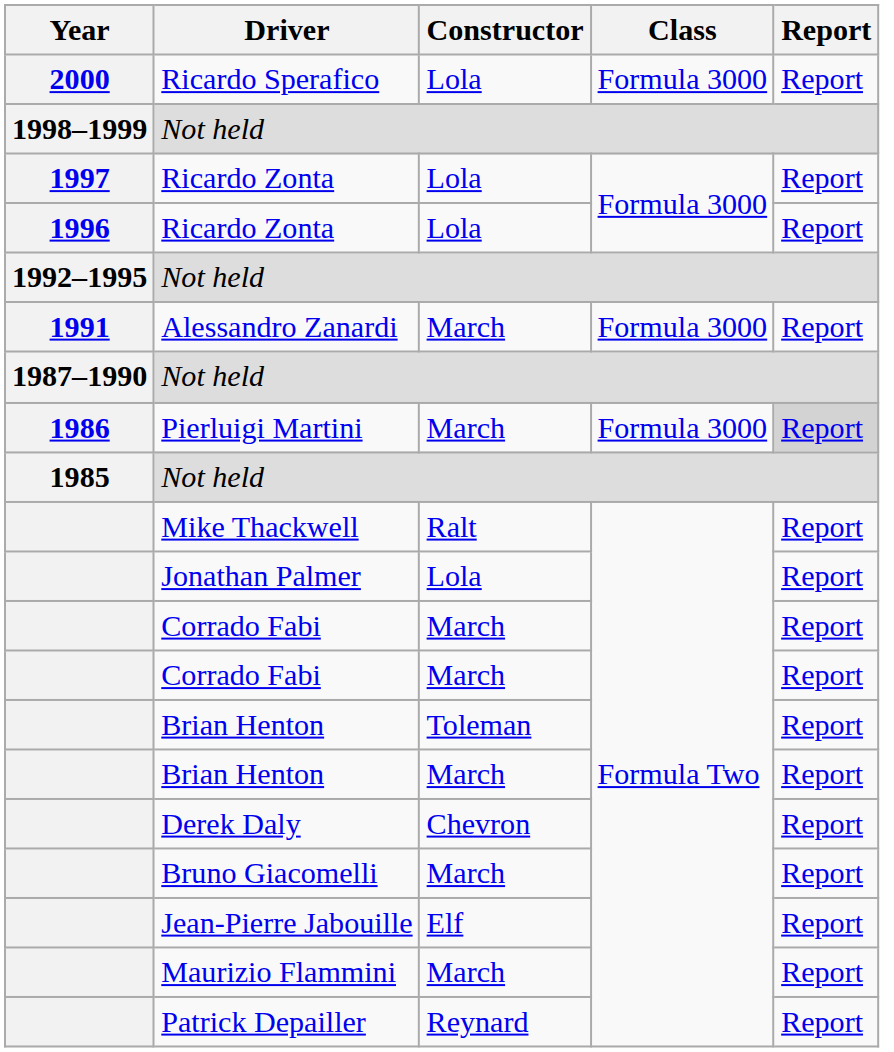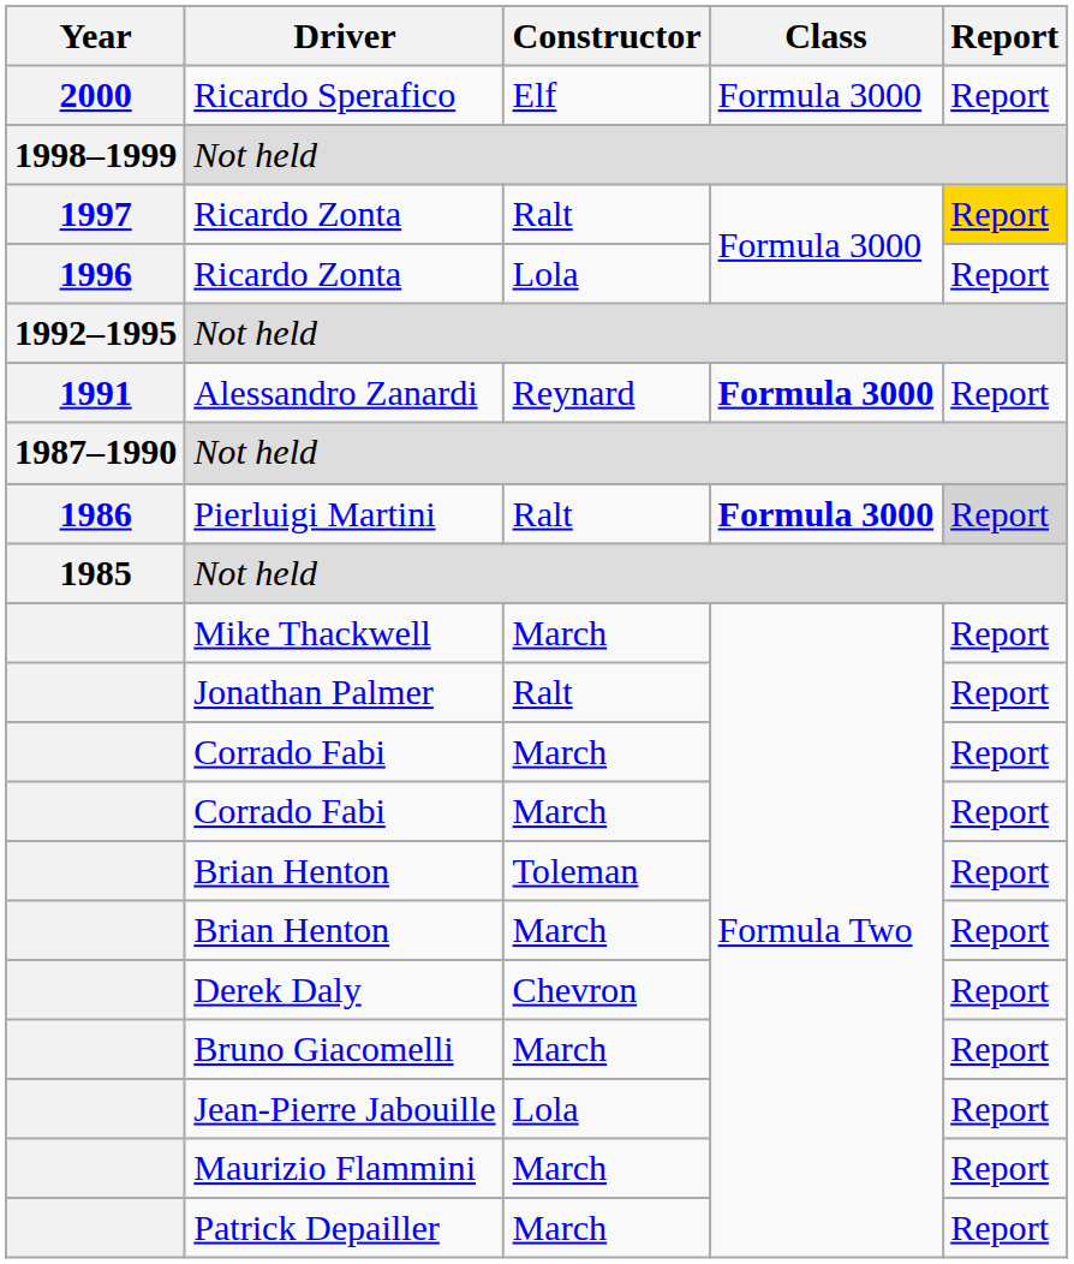 <table class="wikitable" style="font-size: 95%">
 <tr>
 <th>Year</th>
 <th>Driver</th>
 <th>Constructor</th>
 <th>Class</th>
 <th>Report</th>
 </tr>
 <tr>
 <th><a href='#'>2000</a></th>
 <td> <a href='#'>Ricardo Sperafico</a></td>
-<td><a href='#'>Lola</a></td>
+<td><a href='#'>Elf</a></td>
 <td><a href='#'>Formula 3000</a></td>
 <td><a href='#'>Report</a></td>
 </tr>
 <tr style="background:#ddd;">
 <th>1998–1999</th>
 <td colspan=5><em>Not held</em></td>
 </tr>
 <tr>
 <th><a href='#'>1997</a></th>
 <td> <a href='#'>Ricardo Zonta</a></td>
-<td><a href='#'>Lola</a></td>
+<td><a href='#'>Ralt</a></td>
 <td rowspan=2><a href='#'>Formula 3000</a></td>
-<td><a href='#'>Report</a></td>
+<td style="background: gold;"><a href='#'>Report</a></td>
 </tr>
 <tr>
 <th><a href='#'>1996</a></th>
 <td> <a href='#'>Ricardo Zonta</a></td>
 <td><a href='#'>Lola</a></td>
 <td><a href='#'>Report</a></td>
 </tr>
 <tr style="background:#ddd;">
 <th>1992–1995</th>
 <td colspan=5><em>Not held</em></td>
 </tr>
 <tr>
 <th><a href='#'>1991</a></th>
 <td> <a href='#'>Alessandro Zanardi</a></td>
-<td><a href='#'>March</a></td>
-<td><a href='#'>Formula 3000</a></td>
+<td><a href='#'>Reynard</a></td>
+<td><strong><a href='#'>Formula 3000</a></strong></td>
 <td><a href='#'>Report</a></td>
 </tr>
 <tr style="background:#ddd;">
 <th>1987–1990</th>
 <td colspan=5><em>Not held</em></td>
 </tr>
 <tr>
 <th><a href='#'>1986</a></th>
 <td> <a href='#'>Pierluigi Martini</a></td>
-<td><a href='#'>March</a></td>
-<td><a href='#'>Formula 3000</a></td>
+<td><a href='#'>Ralt</a></td>
+<td><strong><a href='#'>Formula 3000</a></strong></td>
 <td style="background: lightgrey;"><a href='#'>Report</a></td>
 </tr>
 <tr style="background:#ddd;">
 <th>1985</th>
 <td colspan=5><em>Not held</em></td>
 </tr>
 <tr>
 <th></th>
 <td> <a href='#'>Mike Thackwell</a></td>
-<td><a href='#'>Ralt</a></td>
+<td><a href='#'>March</a></td>
 <td rowspan=11><a href='#'>Formula Two</a></td>
 <td><a href='#'>Report</a></td>
 </tr>
 <tr>
 <th></th>
 <td> <a href='#'>Jonathan Palmer</a></td>
-<td><a href='#'>Lola</a></td>
+<td><a href='#'>Ralt</a></td>
 <td><a href='#'>Report</a></td>
 </tr>
 <tr>
 <th></th>
 <td> <a href='#'>Corrado Fabi</a></td>
 <td><a href='#'>March</a></td>
 <td><a href='#'>Report</a></td>
 </tr>
 <tr>
 <th></th>
 <td> <a href='#'>Corrado Fabi</a></td>
 <td><a href='#'>March</a></td>
 <td><a href='#'>Report</a></td>
 </tr>
 <tr>
 <th></th>
 <td> <a href='#'>Brian Henton</a></td>
 <td><a href='#'>Toleman</a></td>
 <td><a href='#'>Report</a></td>
 </tr>
 <tr>
 <th></th>
 <td> <a href='#'>Brian Henton</a></td>
 <td><a href='#'>March</a></td>
 <td><a href='#'>Report</a></td>
 </tr>
 <tr>
 <th></th>
 <td> <a href='#'>Derek Daly</a></td>
 <td><a href='#'>Chevron</a></td>
 <td><a href='#'>Report</a></td>
 </tr>
 <tr>
 <th></th>
 <td> <a href='#'>Bruno Giacomelli</a></td>
 <td><a href='#'>March</a></td>
 <td><a href='#'>Report</a></td>
 </tr>
 <tr>
 <th></th>
 <td> <a href='#'>Jean-Pierre Jabouille</a></td>
-<td><a href='#'>Elf</a></td>
+<td><a href='#'>Lola</a></td>
 <td><a href='#'>Report</a></td>
 </tr>
 <tr>
 <th></th>
 <td> <a href='#'>Maurizio Flammini</a></td>
 <td><a href='#'>March</a></td>
 <td><a href='#'>Report</a></td>
 </tr>
 <tr>
 <th></th>
 <td> <a href='#'>Patrick Depailler</a></td>
-<td><a href='#'>Reynard</a></td>
+<td><a href='#'>March</a></td>
 <td><a href='#'>Report</a></td>
 </tr>
 </table>
